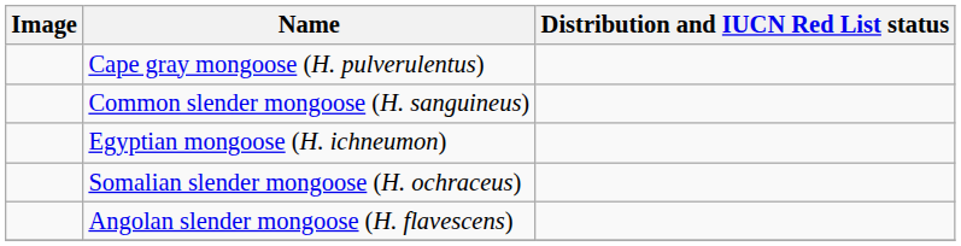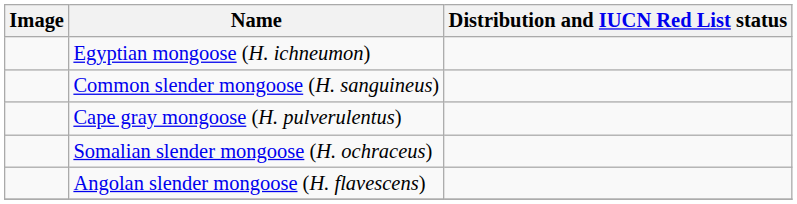 <table class="wikitable">
 <tr>
 <th>Image</th>
 <th>Name</th>
 <th>Distribution and <a href='#'>IUCN Red List</a> status</th>
 </tr>
 <tr style="vertical-align: top;">
 <td></td>
-<td><a href='#'>Cape gray mongoose</a> (<em>H. pulverulentus</em>) </td>
-<td><br></td>
+<td><a href='#'>Egyptian mongoose</a> (<em>H. ichneumon</em>) </td>
+<td><a href='#'></a><br></td>
 </tr>
 <tr style="vertical-align: top;">
 <td></td>
 <td><a href='#'>Common slender mongoose</a> (<em>H. sanguineus</em>) </td>
 <td><br></td>
 </tr>
 <tr style="vertical-align: top;">
 <td></td>
-<td><a href='#'>Egyptian mongoose</a> (<em>H. ichneumon</em>) </td>
-<td><a href='#'></a><br></td>
+<td><a href='#'>Cape gray mongoose</a> (<em>H. pulverulentus</em>) </td>
+<td><br></td>
 </tr>
 <tr style="vertical-align: top;">
 <td></td>
 <td><a href='#'>Somalian slender mongoose</a> (<em>H. ochraceus</em>) </td>
 <td><br></td>
 </tr>
 <tr style="vertical-align: top;">
 <td></td>
 <td><a href='#'>Angolan slender mongoose</a> (<em>H. flavescens</em>) </td>
 <td><br></td>
 </tr>
 <tr>
 </tr>
 </table>
